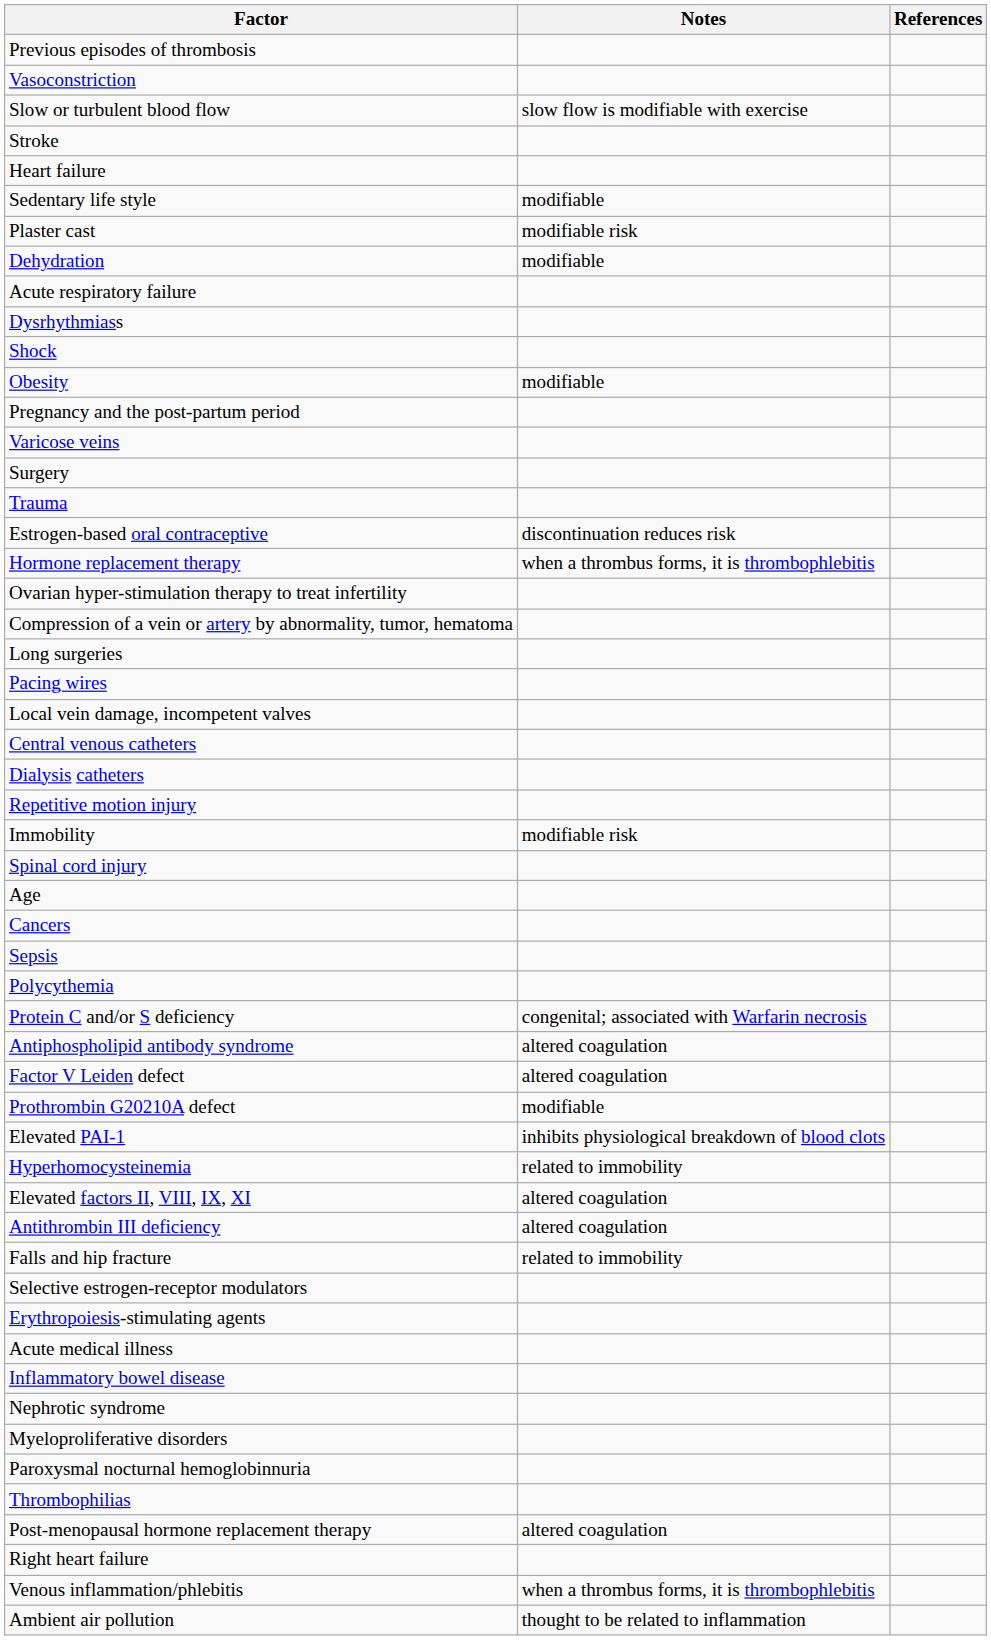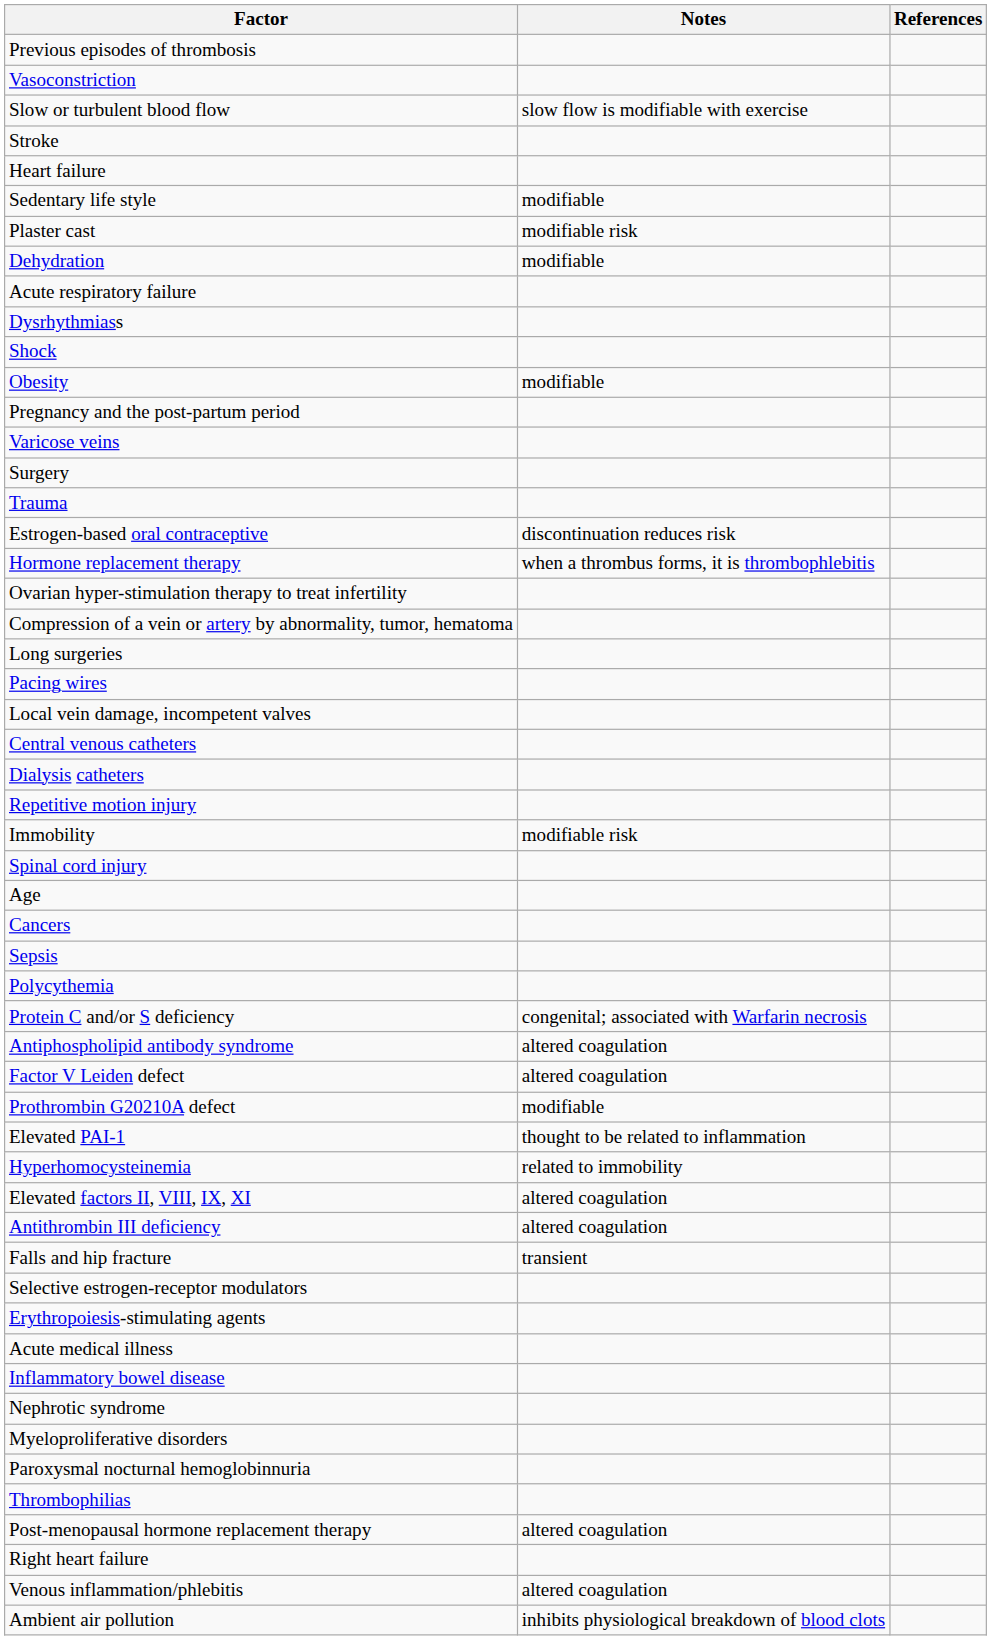 <table class="wikitable sortable collapsible">
 <tr>
 <th>Factor</th>
 <th>Notes</th>
 <th>References</th>
 </tr>
 <tr>
 <td>Previous episodes of thrombosis</td>
 <td></td>
 <td></td>
 </tr>
 <tr>
 <td><a href='#'>Vasoconstriction</a></td>
 <td></td>
 <td></td>
 </tr>
 <tr>
 <td>Slow or turbulent blood flow</td>
 <td>slow flow is modifiable with exercise</td>
 <td></td>
 </tr>
 <tr>
 <td>Stroke</td>
 <td></td>
 <td></td>
 </tr>
 <tr>
 <td>Heart failure</td>
 <td></td>
 <td></td>
 </tr>
 <tr>
 <td>Sedentary life style</td>
 <td>modifiable</td>
 <td></td>
 </tr>
 <tr>
 <td>Plaster cast</td>
 <td>modifiable risk</td>
 <td></td>
 </tr>
 <tr>
 <td><a href='#'>Dehydration</a></td>
 <td>modifiable</td>
 <td></td>
 </tr>
 <tr>
 <td>Acute respiratory failure</td>
 <td></td>
 <td></td>
 </tr>
 <tr>
 <td><a href='#'>Dysrhythmias</a>s</td>
 <td></td>
 <td></td>
 </tr>
 <tr>
 <td><a href='#'>Shock</a></td>
 <td></td>
 <td></td>
 </tr>
 <tr>
 <td><a href='#'>Obesity</a></td>
 <td>modifiable</td>
 <td></td>
 </tr>
 <tr>
 <td>Pregnancy and the post-partum period</td>
 <td></td>
 <td></td>
 </tr>
 <tr>
 <td><a href='#'>Varicose veins</a></td>
 <td></td>
 <td></td>
 </tr>
 <tr>
 <td>Surgery</td>
 <td></td>
 <td></td>
 </tr>
 <tr>
 <td><a href='#'>Trauma</a></td>
 <td></td>
 <td></td>
 </tr>
 <tr>
 <td>Estrogen-based <a href='#'>oral contraceptive</a></td>
 <td>discontinuation reduces risk</td>
 <td></td>
 </tr>
 <tr>
 <td><a href='#'>Hormone replacement therapy</a></td>
 <td>when a thrombus forms, it is <a href='#'>thrombophlebitis</a></td>
 <td></td>
 </tr>
 <tr>
 <td>Ovarian hyper-stimulation therapy to treat infertility</td>
 <td></td>
 <td></td>
 </tr>
 <tr>
 <td>Compression of a vein or <a href='#'>artery</a> by abnormality, tumor, hematoma</td>
 <td></td>
 <td></td>
 </tr>
 <tr>
 <td>Long surgeries</td>
 <td></td>
 <td></td>
 </tr>
 <tr>
 <td><a href='#'>Pacing wires</a></td>
 <td></td>
 <td></td>
 </tr>
 <tr>
 <td>Local vein damage, incompetent valves</td>
 <td></td>
 <td></td>
 </tr>
 <tr>
 <td><a href='#'>Central venous catheters</a></td>
 <td></td>
 <td></td>
 </tr>
 <tr>
 <td><a href='#'>Dialysis</a> <a href='#'>catheters</a></td>
 <td></td>
 <td></td>
 </tr>
 <tr>
 <td><a href='#'>Repetitive motion injury</a></td>
 <td></td>
 <td></td>
 </tr>
 <tr>
 <td>Immobility</td>
 <td>modifiable risk</td>
 <td></td>
 </tr>
 <tr>
 <td><a href='#'>Spinal cord injury</a></td>
 <td></td>
 <td></td>
 </tr>
 <tr>
 <td>Age</td>
 <td></td>
 <td></td>
 </tr>
 <tr>
 <td><a href='#'>Cancers</a></td>
 <td></td>
 <td></td>
 </tr>
 <tr>
 <td><a href='#'>Sepsis</a></td>
 <td></td>
 <td></td>
 </tr>
 <tr>
 <td><a href='#'>Polycythemia</a></td>
 <td></td>
 <td></td>
 </tr>
 <tr>
 <td><a href='#'>Protein C</a> and/or <a href='#'>S</a> deficiency</td>
 <td>congenital; associated with <a href='#'>Warfarin necrosis</a></td>
 <td></td>
 </tr>
 <tr>
 <td><a href='#'>Antiphospholipid antibody syndrome</a></td>
 <td>altered coagulation</td>
 <td></td>
 </tr>
 <tr>
 <td><a href='#'>Factor V Leiden</a> defect</td>
 <td>altered coagulation</td>
 <td></td>
 </tr>
 <tr>
 <td><a href='#'>Prothrombin G20210A</a> defect</td>
 <td>modifiable</td>
 <td></td>
 </tr>
 <tr>
 <td>Elevated <a href='#'>PAI-1</a></td>
-<td>inhibits physiological breakdown of <a href='#'>blood clots</a></td>
+<td>thought to be related to inflammation</td>
 <td></td>
 </tr>
 <tr>
 <td><a href='#'>Hyperhomocysteinemia</a></td>
 <td>related to immobility</td>
 <td></td>
 </tr>
 <tr>
 <td>Elevated <a href='#'>factors II</a>, <a href='#'>VIII</a>, <a href='#'>IX</a>, <a href='#'>XI</a></td>
 <td>altered coagulation</td>
 <td></td>
 </tr>
 <tr>
 <td><a href='#'>Antithrombin III deficiency</a></td>
 <td>altered coagulation</td>
 <td></td>
 </tr>
 <tr>
 <td>Falls and hip fracture</td>
-<td>related to immobility</td>
+<td>transient</td>
 <td></td>
 </tr>
 <tr>
 <td>Selective estrogen-receptor modulators</td>
 <td></td>
 <td></td>
 </tr>
 <tr>
 <td><a href='#'>Erythropoiesis</a>-stimulating agents</td>
 <td></td>
 <td></td>
 </tr>
 <tr>
 <td>Acute medical illness</td>
 <td></td>
 <td></td>
 </tr>
 <tr>
 <td><a href='#'>Inflammatory bowel disease</a></td>
 <td></td>
 <td></td>
 </tr>
 <tr>
 <td>Nephrotic syndrome</td>
 <td></td>
 <td></td>
 </tr>
 <tr>
 <td>Myeloproliferative disorders</td>
 <td></td>
 <td></td>
 </tr>
 <tr>
 <td>Paroxysmal nocturnal hemoglobinnuria</td>
 <td></td>
 <td></td>
 </tr>
 <tr>
 <td><a href='#'>Thrombophilias</a></td>
 <td></td>
 <td></td>
 </tr>
 <tr>
 <td>Post-menopausal hormone replacement therapy</td>
 <td>altered coagulation</td>
 <td></td>
 </tr>
 <tr>
 <td>Right heart failure</td>
 <td></td>
 <td></td>
 </tr>
 <tr>
 <td>Venous inflammation/phlebitis</td>
-<td>when a thrombus forms, it is <a href='#'>thrombophlebitis</a></td>
+<td>altered coagulation</td>
 <td></td>
 </tr>
 <tr>
 <td>Ambient air pollution</td>
-<td>thought to be related to inflammation</td>
+<td>inhibits physiological breakdown of <a href='#'>blood clots</a></td>
 <td></td>
 </tr>
 </table>
